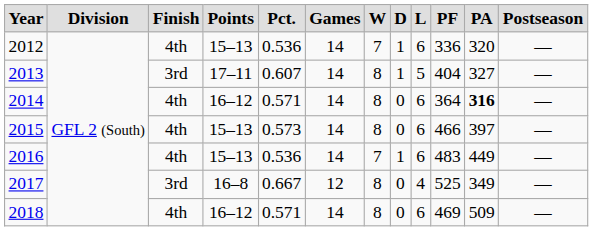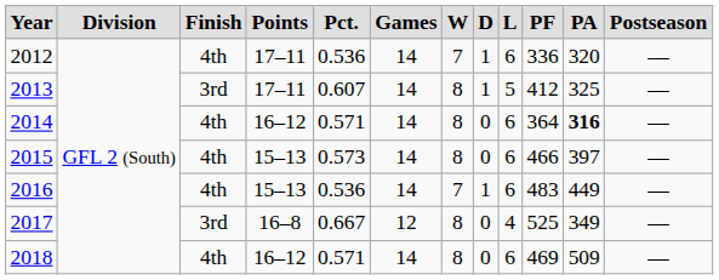 <table class="wikitable" style="text-align:center">
 <tr style="background:#DFDFDF; font-weight:bold;">
 <td>Year</td>
 <td>Division</td>
 <td>Finish</td>
 <td>Points</td>
 <td>Pct.</td>
 <td>Games</td>
 <td>W</td>
 <td>D</td>
 <td>L</td>
 <td>PF</td>
 <td>PA</td>
 <td>Postseason</td>
 </tr>
 <tr>
 <td>2012</td>
 <td rowspan="7"><a href='#'>GFL 2</a> <small>(South)</small></td>
 <td>4th</td>
-<td>15–13</td>
+<td>17–11</td>
 <td>0.536</td>
 <td>14</td>
 <td>7</td>
 <td>1</td>
 <td>6</td>
 <td>336</td>
 <td>320</td>
 <td>—</td>
 </tr>
 <tr>
 <td><a href='#'>2013</a></td>
 <td>3rd</td>
 <td>17–11</td>
 <td>0.607</td>
 <td>14</td>
 <td>8</td>
 <td>1</td>
 <td>5</td>
-<td>404</td>
-<td>327</td>
+<td>412</td>
+<td>325</td>
 <td>—</td>
 </tr>
 <tr>
 <td><a href='#'>2014</a></td>
 <td>4th</td>
 <td>16–12</td>
 <td>0.571</td>
 <td>14</td>
 <td>8</td>
 <td>0</td>
 <td>6</td>
 <td>364</td>
 <td><strong>316</strong></td>
 <td>—</td>
 </tr>
 <tr>
 <td><a href='#'>2015</a></td>
 <td>4th</td>
 <td>15–13</td>
 <td>0.573</td>
 <td>14</td>
 <td>8</td>
 <td>0</td>
 <td>6</td>
 <td>466</td>
 <td>397</td>
 <td>—</td>
 </tr>
 <tr>
 <td><a href='#'>2016</a></td>
 <td>4th</td>
 <td>15–13</td>
 <td>0.536</td>
 <td>14</td>
 <td>7</td>
 <td>1</td>
 <td>6</td>
 <td>483</td>
 <td>449</td>
 <td>—</td>
 </tr>
 <tr>
 <td><a href='#'>2017</a></td>
 <td>3rd</td>
 <td>16–8</td>
 <td>0.667</td>
 <td>12</td>
 <td>8</td>
 <td>0</td>
 <td>4</td>
 <td>525</td>
 <td>349</td>
 <td>—</td>
 </tr>
 <tr>
 <td><a href='#'>2018</a></td>
 <td>4th</td>
 <td>16–12</td>
 <td>0.571</td>
 <td>14</td>
 <td>8</td>
 <td>0</td>
 <td>6</td>
 <td>469</td>
 <td>509</td>
 <td>—</td>
 </tr>
 </table>
